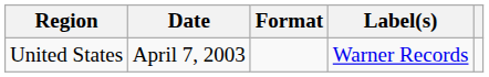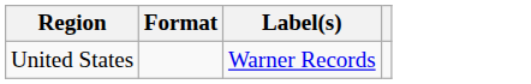 <table class="wikitable">
 <tr>
 <th>Region</th>
-<th>Date</th>
 <th>Format</th>
 <th>Label(s)</th>
 <th></th>
 </tr>
 <tr>
 <td>United States</td>
-<td>April 7, 2003</td>
 <td></td>
 <td><a href='#'>Warner Records</a></td>
 <td></td>
 </tr>
 </table>
